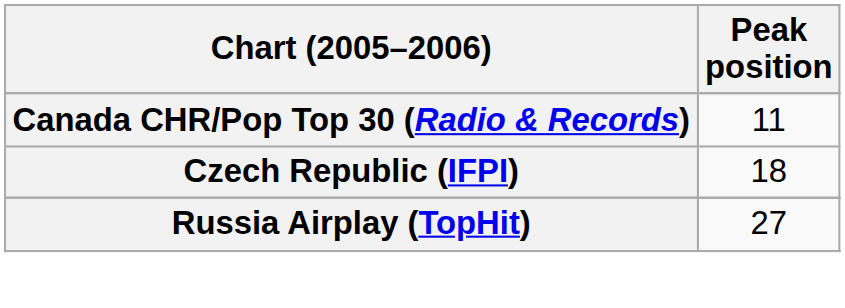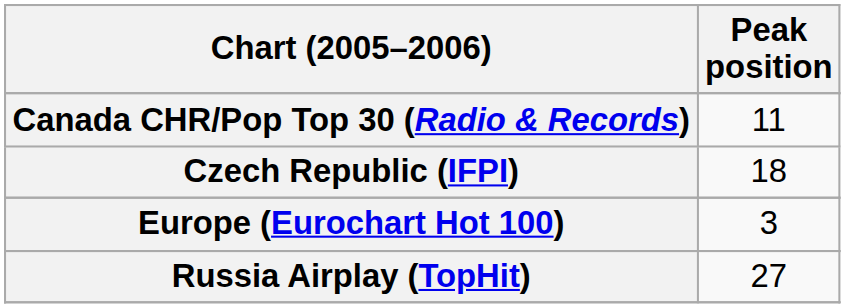 <table class="wikitable sortable plainrowheaders" style="text-align:center">
 <tr>
 <th>Chart (2005–2006)</th>
 <th>Peak<br>position</th>
 </tr>
 <tr>
 </tr>
 <tr>
 </tr>
 <tr>
 </tr>
 <tr>
 </tr>
 <tr>
 </tr>
 <tr>
 <th scope="row">Canada CHR/Pop Top 30 (<em><a href='#'>Radio & Records</a></em>)</th>
 <td>11</td>
 </tr>
 <tr>
 <th scope="row">Czech Republic (<a href='#'>IFPI</a>)</th>
 <td>18</td>
 </tr>
 <tr>
+</tr>
+<tr>
+<th scope="row">Europe (<a href='#'>Eurochart Hot 100</a>)</th>
+<td>3</td>
 </tr>
 <tr>
 </tr>
 <tr>
 </tr>
 <tr>
 </tr>
 <tr>
 </tr>
 <tr>
 </tr>
 <tr>
 </tr>
 <tr>
 </tr>
 <tr>
 </tr>
 <tr>
 </tr>
 <tr>
 <th scope="row">Russia Airplay (<a href='#'>TopHit</a>)</th>
 <td>27</td>
 </tr>
 <tr>
 </tr>
 <tr>
 </tr>
 <tr>
 </tr>
 <tr>
 </tr>
 <tr>
 </tr>
 <tr>
 </tr>
 <tr>
 </tr>
 <tr>
 </tr>
 <tr>
 </tr>
 </table>
